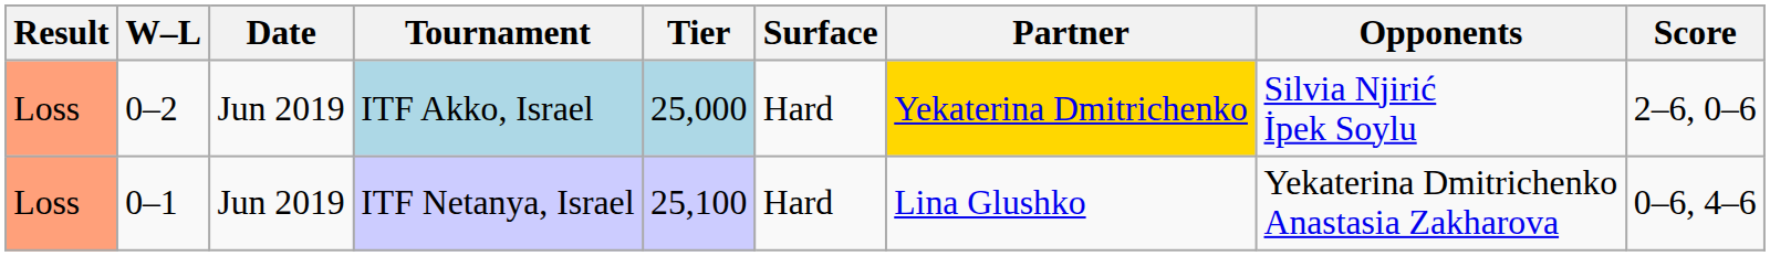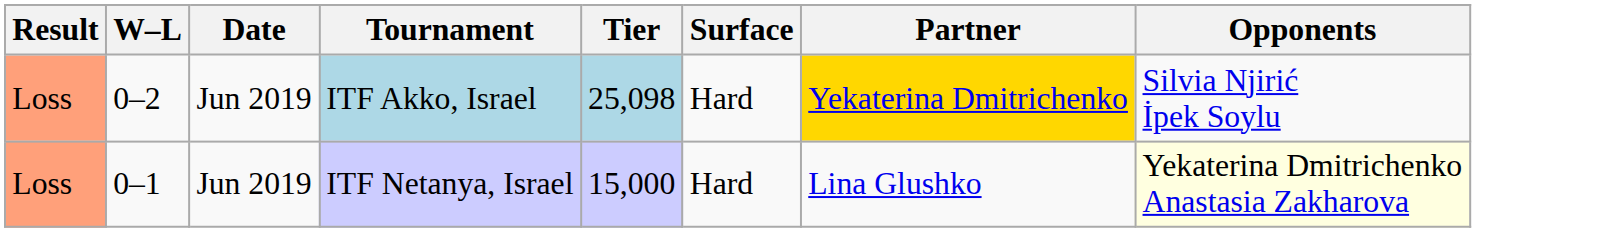 <table class="sortable wikitable">
 <tr>
 <th>Result</th>
 <th class="unsortable">W–L</th>
 <th>Date</th>
 <th>Tournament</th>
 <th>Tier</th>
 <th>Surface</th>
 <th>Partner</th>
 <th>Opponents</th>
-<th class="unsortable">Score</th>
 </tr>
 <tr>
 <td bgcolor=ffa07a>Loss</td>
 <td>0–2</td>
 <td>Jun 2019</td>
 <td bgcolor=lightblue>ITF Akko, Israel</td>
-<td bgcolor=lightblue>25,000</td>
+<td bgcolor=lightblue>25,098</td>
 <td>Hard</td>
 <td style="background: gold;"> <a href='#'>Yekaterina Dmitrichenko</a></td>
 <td> <a href='#'>Silvia Njirić</a> <br>  <a href='#'>İpek Soylu</a></td>
-<td>2–6, 0–6</td>
 </tr>
 <tr>
 <td bgcolor=ffa07a>Loss</td>
 <td>0–1</td>
 <td>Jun 2019</td>
 <td bgcolor=#ccf>ITF Netanya, Israel</td>
-<td bgcolor=#ccf>25,100</td>
+<td bgcolor=#ccf>15,000</td>
 <td>Hard</td>
 <td> <a href='#'>Lina Glushko</a></td>
-<td> Yekaterina Dmitrichenko <br>  <a href='#'>Anastasia Zakharova</a></td>
-<td>0–6, 4–6</td>
+<td style="background: lightyellow;"> Yekaterina Dmitrichenko <br>  <a href='#'>Anastasia Zakharova</a></td>
 </tr>
 </table>
